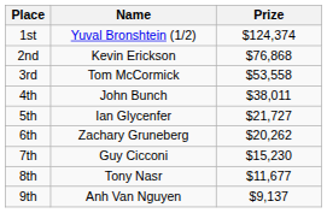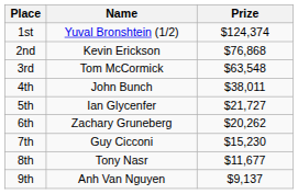 <table class="wikitable">
 <tr>
 <th width="50">Place</th>
 <th width="200">Name</th>
 <th width="125">Prize</th>
 </tr>
 <tr>
 <td align = "center">1st</td>
 <td align = "center"> <a href='#'>Yuval Bronshtein</a> (1/2)</td>
 <td align="center">$124,374</td>
 </tr>
 <tr>
 <td align = "center">2nd</td>
 <td align = "center"> Kevin Erickson</td>
 <td align="center">$76,868</td>
 </tr>
 <tr>
 <td align = "center">3rd</td>
 <td align = "center"> Tom McCormick</td>
-<td align="center">$53,558</td>
+<td align="center">$63,548</td>
 </tr>
 <tr>
 <td align = "center">4th</td>
 <td align = "center"> John Bunch</td>
 <td align="center">$38,011</td>
 </tr>
 <tr>
 <td align = "center">5th</td>
 <td align = "center"> Ian Glycenfer</td>
 <td align="center">$21,727</td>
 </tr>
 <tr>
 <td align = "center">6th</td>
 <td align = "center"> Zachary Gruneberg</td>
 <td align="center">$20,262</td>
 </tr>
 <tr>
 <td align = "center">7th</td>
 <td align = "center"> Guy Cicconi</td>
 <td align="center">$15,230</td>
 </tr>
 <tr>
 <td align = "center">8th</td>
 <td align = "center"> Tony Nasr</td>
 <td align="center">$11,677</td>
 </tr>
 <tr>
 <td align = "center">9th</td>
 <td align = "center"> Anh Van Nguyen</td>
 <td align="center">$9,137</td>
 </tr>
 </table>
